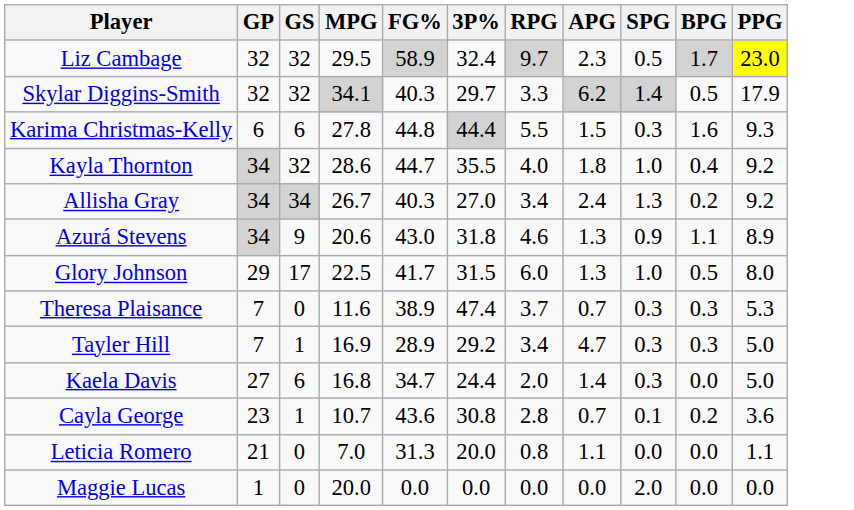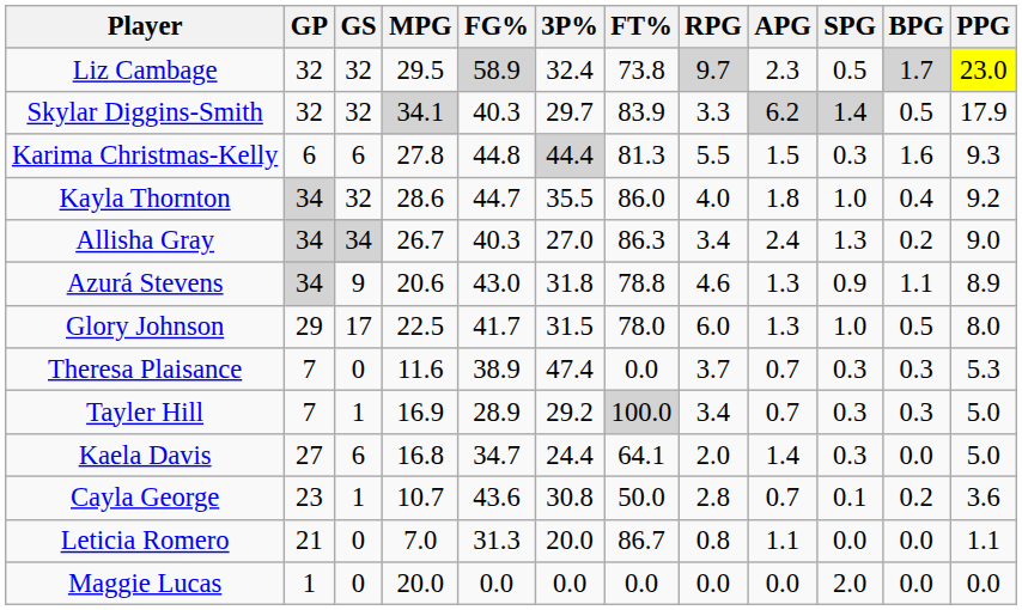 <table class="wikitable sortable" style="text-align:center;">
 <tr>
 <th style=>Player</th>
 <th style=>GP</th>
 <th style=>GS</th>
 <th style=>MPG</th>
 <th style=>FG%</th>
 <th style=>3P%</th>
+<th style=>FT%</th>
 <th style=>RPG</th>
 <th style=>APG</th>
 <th style=>SPG</th>
 <th style=>BPG</th>
 <th style=>PPG</th>
 </tr>
 <tr>
 <td><a href='#'>Liz Cambage</a></td>
 <td>32</td>
 <td>32</td>
 <td>29.5</td>
 <td style="background:#D3D3D3;">58.9</td>
 <td>32.4</td>
+<td>73.8</td>
 <td style="background:#D3D3D3;">9.7</td>
 <td>2.3</td>
 <td>0.5</td>
 <td style="background:#D3D3D3;">1.7</td>
 <td style="background:yellow;">23.0</td>
 </tr>
 <tr>
 <td><a href='#'>Skylar Diggins-Smith</a></td>
 <td>32</td>
 <td>32</td>
 <td style="background:#D3D3D3;">34.1</td>
 <td>40.3</td>
 <td>29.7</td>
+<td>83.9</td>
 <td>3.3</td>
 <td style="background:#D3D3D3;">6.2</td>
 <td style="background:#D3D3D3;">1.4</td>
 <td>0.5</td>
 <td>17.9</td>
 </tr>
 <tr>
 <td><a href='#'>Karima Christmas-Kelly</a></td>
 <td>6</td>
 <td>6</td>
 <td>27.8</td>
 <td>44.8</td>
 <td style="background:#D3D3D3;">44.4</td>
+<td>81.3</td>
 <td>5.5</td>
 <td>1.5</td>
 <td>0.3</td>
 <td>1.6</td>
 <td>9.3</td>
 </tr>
 <tr>
 <td><a href='#'>Kayla Thornton</a></td>
 <td style="background:#D3D3D3;">34</td>
 <td>32</td>
 <td>28.6</td>
 <td>44.7</td>
 <td>35.5</td>
+<td>86.0</td>
 <td>4.0</td>
 <td>1.8</td>
 <td>1.0</td>
 <td>0.4</td>
 <td>9.2</td>
 </tr>
 <tr>
 <td><a href='#'>Allisha Gray</a></td>
 <td style="background:#D3D3D3;">34</td>
 <td style="background:#D3D3D3;">34</td>
 <td>26.7</td>
 <td>40.3</td>
 <td>27.0</td>
+<td>86.3</td>
 <td>3.4</td>
 <td>2.4</td>
 <td>1.3</td>
 <td>0.2</td>
-<td>9.2</td>
+<td>9.0</td>
 </tr>
 <tr>
 <td><a href='#'>Azurá Stevens</a></td>
 <td style="background:#D3D3D3;">34</td>
 <td>9</td>
 <td>20.6</td>
 <td>43.0</td>
 <td>31.8</td>
+<td>78.8</td>
 <td>4.6</td>
 <td>1.3</td>
 <td>0.9</td>
 <td>1.1</td>
 <td>8.9</td>
 </tr>
 <tr>
 <td><a href='#'>Glory Johnson</a></td>
 <td>29</td>
 <td>17</td>
 <td>22.5</td>
 <td>41.7</td>
 <td>31.5</td>
+<td>78.0</td>
 <td>6.0</td>
 <td>1.3</td>
 <td>1.0</td>
 <td>0.5</td>
 <td>8.0</td>
 </tr>
 <tr>
 <td><a href='#'>Theresa Plaisance</a></td>
 <td>7</td>
 <td>0</td>
 <td>11.6</td>
 <td>38.9</td>
 <td>47.4</td>
+<td>0.0</td>
 <td>3.7</td>
 <td>0.7</td>
 <td>0.3</td>
 <td>0.3</td>
 <td>5.3</td>
 </tr>
 <tr>
 <td><a href='#'>Tayler Hill</a></td>
 <td>7</td>
 <td>1</td>
 <td>16.9</td>
 <td>28.9</td>
 <td>29.2</td>
+<td style="background:#D3D3D3;">100.0</td>
 <td>3.4</td>
-<td>4.7</td>
+<td>0.7</td>
 <td>0.3</td>
 <td>0.3</td>
 <td>5.0</td>
 </tr>
 <tr>
 <td><a href='#'>Kaela Davis</a></td>
 <td>27</td>
 <td>6</td>
 <td>16.8</td>
 <td>34.7</td>
 <td>24.4</td>
+<td>64.1</td>
 <td>2.0</td>
 <td>1.4</td>
 <td>0.3</td>
 <td>0.0</td>
 <td>5.0</td>
 </tr>
 <tr>
 <td><a href='#'>Cayla George</a></td>
 <td>23</td>
 <td>1</td>
 <td>10.7</td>
 <td>43.6</td>
 <td>30.8</td>
+<td>50.0</td>
 <td>2.8</td>
 <td>0.7</td>
 <td>0.1</td>
 <td>0.2</td>
 <td>3.6</td>
 </tr>
 <tr>
 <td><a href='#'>Leticia Romero</a></td>
 <td>21</td>
 <td>0</td>
 <td>7.0</td>
 <td>31.3</td>
 <td>20.0</td>
+<td>86.7</td>
 <td>0.8</td>
 <td>1.1</td>
 <td>0.0</td>
 <td>0.0</td>
 <td>1.1</td>
 </tr>
 <tr>
 <td><a href='#'>Maggie Lucas</a></td>
 <td>1</td>
 <td>0</td>
 <td>20.0</td>
 <td>0.0</td>
 <td>0.0</td>
 <td>0.0</td>
 <td>0.0</td>
+<td>0.0</td>
 <td>2.0</td>
 <td>0.0</td>
 <td>0.0</td>
 </tr>
 </table>
